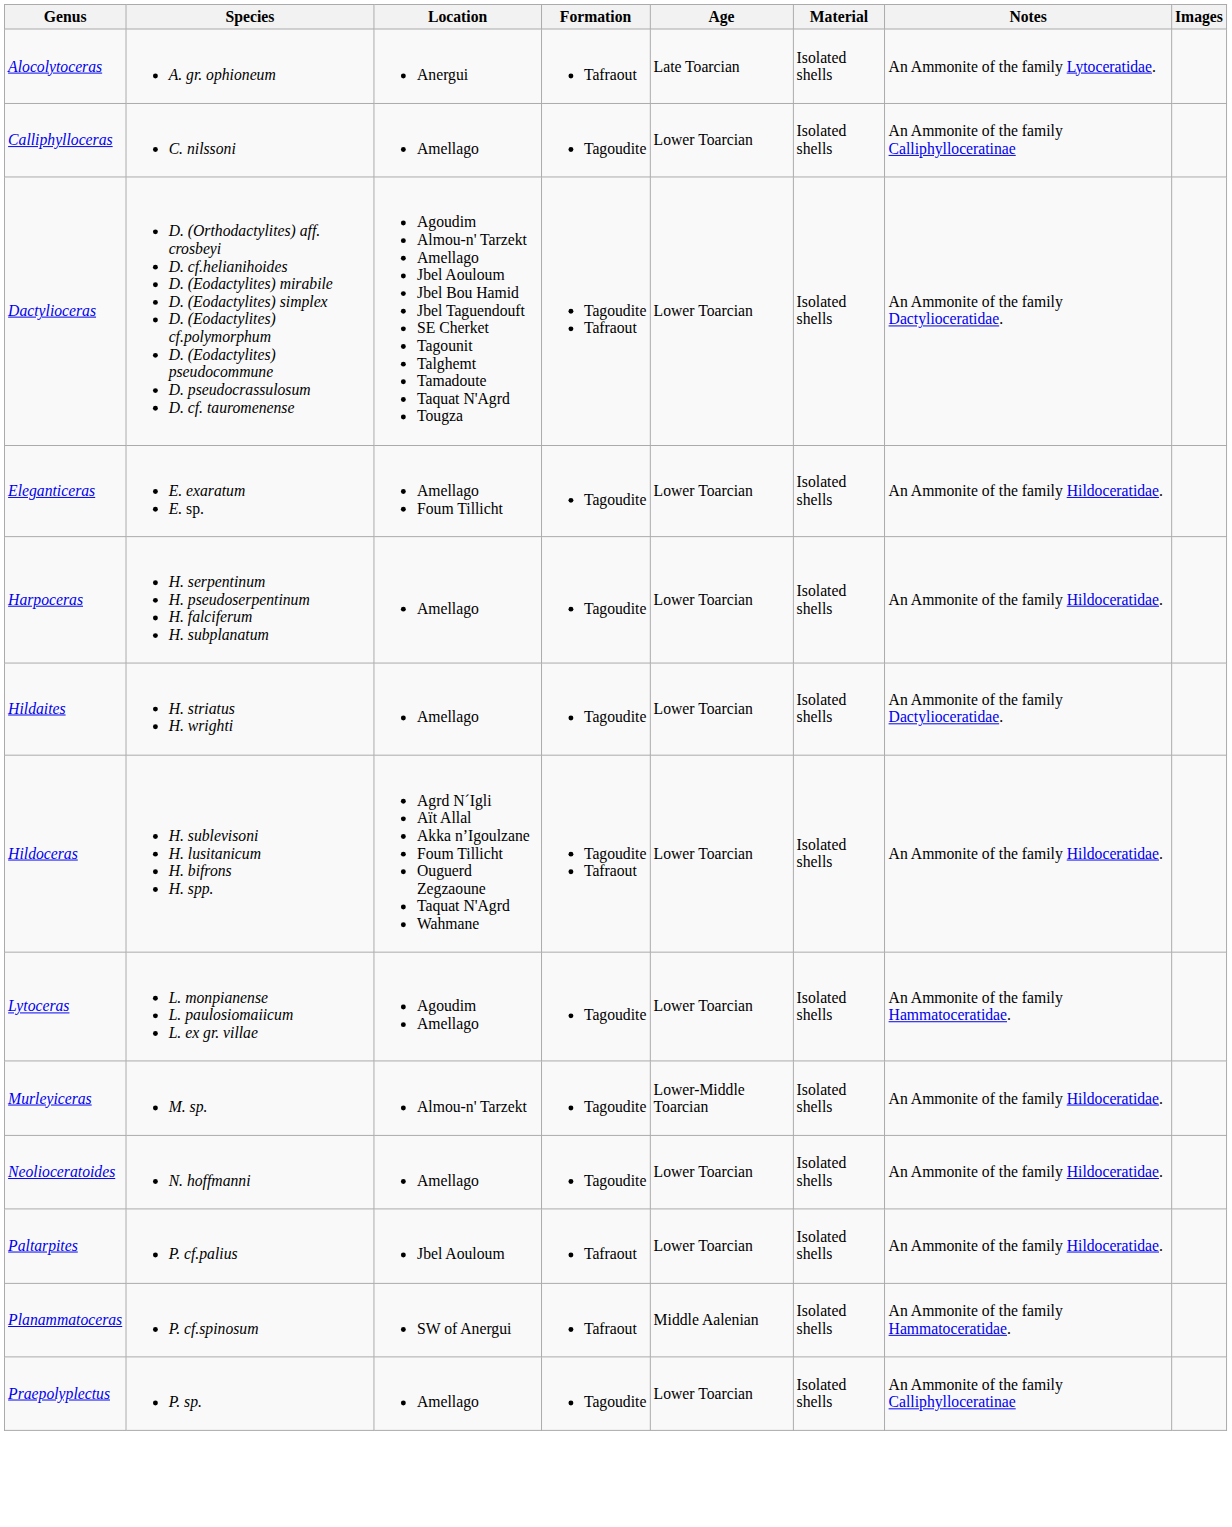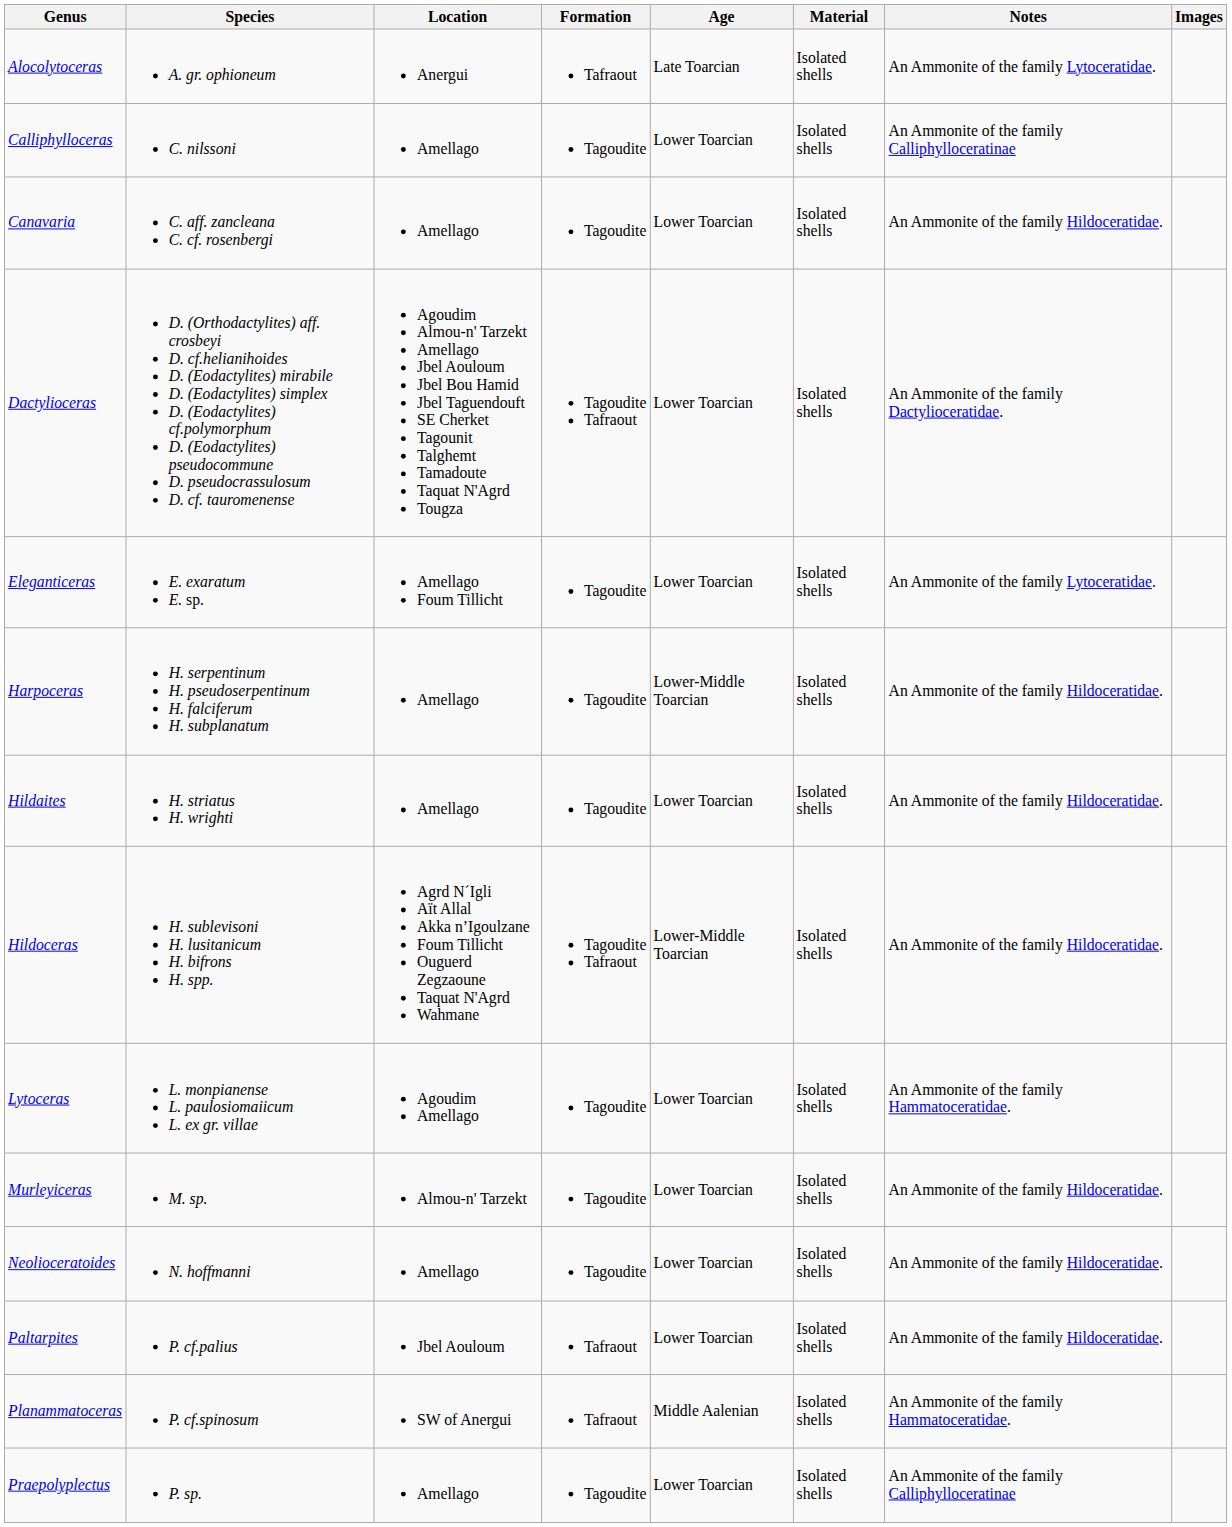 <table class="wikitable">
 <tr>
 <th>Genus</th>
 <th>Species</th>
 <th>Location</th>
 <th>Formation</th>
 <th>Age</th>
 <th>Material</th>
 <th>Notes</th>
 <th>Images</th>
 </tr>
 <tr>
 <td><em><a href='#'>Alocolytoceras</a></em></td>
 <td><br><ul><li><em>A. gr. ophioneum</em></li></ul></td>
 <td><br><ul><li>Anergui</li></ul></td>
 <td><br><ul><li>Tafraout</li></ul></td>
 <td>Late Toarcian</td>
 <td>Isolated shells</td>
 <td>An Ammonite of the family <a href='#'>Lytoceratidae</a>.</td>
 <td></td>
 </tr>
 <tr>
 <td><em><a href='#'>Calliphylloceras</a></em></td>
 <td><br><ul><li><em>C. nilssoni</em></li></ul></td>
 <td><br><ul><li>Amellago</li></ul></td>
 <td><br><ul><li>Tagoudite</li></ul></td>
 <td>Lower Toarcian</td>
 <td>Isolated shells</td>
 <td>An Ammonite of the family <a href='#'>Calliphylloceratinae</a></td>
 <td></td>
 </tr>
 <tr>
+<td><a href='#'><em>Canavaria</em></a></td>
+<td><br><ul><li><em>C. aff. zancleana</em></li><li><em>C. cf. rosenbergi</em></li></ul></td>
+<td><br><ul><li>Amellago</li></ul></td>
+<td><br><ul><li>Tagoudite</li></ul></td>
+<td>Lower Toarcian</td>
+<td>Isolated shells</td>
+<td>An Ammonite of the family <a href='#'>Hildoceratidae</a>.</td>
+<td></td>
+</tr>
+<tr>
 <td><em><a href='#'>Dactylioceras</a></em></td>
 <td><br><ul><li><em>D. (Orthodactylites) aff. crosbeyi</em></li><li><em>D. cf.helianihoides</em></li><li><em>D. (Eodactylites) mirabile</em></li><li><em>D. (Eodactylites) simplex</em></li><li><em>D. (Eodactylites) cf.polymorphum</em></li><li><em>D. (Eodactylites) pseudocommune</em></li><li><em>D. pseudocrassulosum</em></li><li><em>D. cf. tauromenense</em></li></ul></td>
 <td><br><ul><li>Agoudim</li><li>Almou-n' Tarzekt</li><li>Amellago</li><li>Jbel Aouloum</li><li>Jbel Bou Hamid</li><li>Jbel Taguendouft</li><li>SE Cherket</li><li>Tagounit</li><li>Talghemt</li><li>Tamadoute</li><li>Taquat N'Agrd</li><li>Tougza</li></ul></td>
 <td><br><ul><li>Tagoudite</li><li>Tafraout</li></ul></td>
 <td>Lower Toarcian</td>
 <td>Isolated shells</td>
 <td>An Ammonite of the family <a href='#'>Dactylioceratidae</a>.</td>
 <td></td>
 </tr>
 <tr>
 <td><em><a href='#'>Eleganticeras</a></em></td>
 <td><br><ul><li><em>E. exaratum</em></li><li><em>E.</em> sp.</li></ul></td>
 <td><br><ul><li>Amellago</li><li>Foum Tillicht</li></ul></td>
 <td><br><ul><li>Tagoudite</li></ul></td>
 <td>Lower Toarcian</td>
 <td>Isolated shells</td>
-<td>An Ammonite of the family <a href='#'>Hildoceratidae</a>.</td>
+<td>An Ammonite of the family <a href='#'>Lytoceratidae</a>.</td>
 <td></td>
 </tr>
 <tr>
 <td><em><a href='#'>Harpoceras</a></em></td>
 <td><br><ul><li><em>H. serpentinum</em></li><li><em>H. pseudoserpentinum</em></li><li><em>H. falciferum</em></li><li><em>H. subplanatum</em></li></ul></td>
 <td><br><ul><li>Amellago</li></ul></td>
 <td><br><ul><li>Tagoudite</li></ul></td>
-<td>Lower Toarcian</td>
+<td>Lower-Middle Toarcian</td>
 <td>Isolated shells</td>
 <td>An Ammonite of the family <a href='#'>Hildoceratidae</a>.</td>
 <td></td>
 </tr>
 <tr>
 <td><em><a href='#'>Hildaites</a></em></td>
 <td><br><ul><li><em>H. striatus</em></li><li><em>H. wrighti</em></li></ul></td>
 <td><br><ul><li>Amellago</li></ul></td>
 <td><br><ul><li>Tagoudite</li></ul></td>
 <td>Lower Toarcian</td>
 <td>Isolated shells</td>
-<td>An Ammonite of the family <a href='#'>Dactylioceratidae</a>.</td>
+<td>An Ammonite of the family <a href='#'>Hildoceratidae</a>.</td>
 <td></td>
 </tr>
 <tr>
 <td><em><a href='#'>Hildoceras</a></em></td>
 <td><br><ul><li><em>H. sublevisoni</em></li><li><em>H. lusitanicum</em></li><li><em>H. bifrons</em></li><li><em>H. spp.</em></li></ul></td>
 <td><br><ul><li>Agrd N´Igli</li><li>Aït Allal</li><li>Akka n’Igoulzane</li><li>Foum Tillicht</li><li>Ouguerd Zegzaoune</li><li>Taquat N'Agrd</li><li>Wahmane</li></ul></td>
 <td><br><ul><li>Tagoudite</li><li>Tafraout</li></ul></td>
-<td>Lower Toarcian</td>
+<td>Lower-Middle Toarcian</td>
 <td>Isolated shells</td>
 <td>An Ammonite of the family <a href='#'>Hildoceratidae</a>.</td>
 <td></td>
 </tr>
 <tr>
 <td><em><a href='#'>Lytoceras</a></em></td>
 <td><br><ul><li><em>L. monpianense</em></li><li><em>L. paulosiomaiicum</em></li><li><em>L. ex gr. villae</em></li></ul></td>
 <td><br><ul><li>Agoudim</li><li>Amellago</li></ul></td>
 <td><br><ul><li>Tagoudite</li></ul></td>
 <td>Lower Toarcian</td>
 <td>Isolated shells</td>
 <td>An Ammonite of the family <a href='#'>Hammatoceratidae</a>.</td>
 <td></td>
 </tr>
 <tr>
 <td><em><a href='#'>Murleyiceras</a></em></td>
 <td><br><ul><li><em>M. sp.</em></li></ul></td>
 <td><br><ul><li>Almou-n' Tarzekt</li></ul></td>
 <td><br><ul><li>Tagoudite</li></ul></td>
-<td>Lower-Middle Toarcian</td>
+<td>Lower Toarcian</td>
 <td>Isolated shells</td>
 <td>An Ammonite of the family <a href='#'>Hildoceratidae</a>.</td>
 <td></td>
 </tr>
 <tr>
 <td><em><a href='#'>Neolioceratoides</a></em></td>
 <td><br><ul><li><em>N. hoffmanni</em></li></ul></td>
 <td><br><ul><li>Amellago</li></ul></td>
 <td><br><ul><li>Tagoudite</li></ul></td>
 <td>Lower Toarcian</td>
 <td>Isolated shells</td>
 <td>An Ammonite of the family <a href='#'>Hildoceratidae</a>.</td>
 <td></td>
 </tr>
 <tr>
 <td><em><a href='#'>Paltarpites</a></em></td>
 <td><br><ul><li><em>P. cf.palius</em></li></ul></td>
 <td><br><ul><li>Jbel Aouloum</li></ul></td>
 <td><br><ul><li>Tafraout</li></ul></td>
 <td>Lower Toarcian</td>
 <td>Isolated shells</td>
 <td>An Ammonite of the family <a href='#'>Hildoceratidae</a>.</td>
 <td></td>
 </tr>
 <tr>
 <td><em><a href='#'>Planammatoceras</a></em></td>
 <td><br><ul><li><em>P. cf.spinosum</em></li></ul></td>
 <td><br><ul><li>SW of Anergui</li></ul></td>
 <td><br><ul><li>Tafraout</li></ul></td>
 <td>Middle Aalenian</td>
 <td>Isolated shells</td>
 <td>An Ammonite of the family <a href='#'>Hammatoceratidae</a>.</td>
 <td></td>
 </tr>
 <tr>
 <td><em><a href='#'>Praepolyplectus</a></em></td>
 <td><br><ul><li><em>P. sp.</em></li></ul></td>
 <td><br><ul><li>Amellago</li></ul></td>
 <td><br><ul><li>Tagoudite</li></ul></td>
 <td>Lower Toarcian</td>
 <td>Isolated shells</td>
 <td>An Ammonite of the family <a href='#'>Calliphylloceratinae</a></td>
 <td></td>
 </tr>
 </table>
